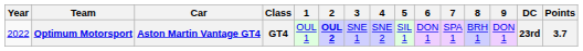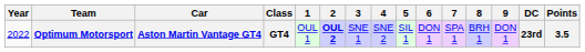 <table class="wikitable" style="text-align:center; font-size:85%">
 <tr>
 <th>Year</th>
 <th>Team</th>
 <th>Car</th>
 <th>Class</th>
 <th>1</th>
 <th>2</th>
 <th>3</th>
 <th>4</th>
 <th>5</th>
 <th>6</th>
 <th>7</th>
 <th>8</th>
 <th>9</th>
 <th>DC</th>
 <th>Points</th>
 </tr>
 <tr>
 <td><a href='#'>2022</a></td>
 <th nowrap><a href='#'>Optimum Motorsport</a></th>
 <th nowrap><a href='#'>Aston Martin Vantage GT4</a></th>
 <th>GT4</th>
 <td style="background:#DFFFDF;"><a href='#'>OUL<br>1</a><br></td>
 <td style="background:#CFCFFF;"><strong><a href='#'>OUL<br>2</a><br></strong></td>
 <td style="background:#CFCFFF;"><a href='#'>SNE<br>1</a><br></td>
 <td style="background:#CFCFFF;"><a href='#'>SNE<br>2</a><br></td>
 <td style="background:#DFFFDF;"><a href='#'>SIL<br>1</a><br></td>
 <td style="background:#EFCFFF;"><a href='#'>DON<br>1</a><br></td>
 <td style="background:#EFCFFF;"><a href='#'>SPA<br>1</a><br></td>
 <td style="background:#CFCFFF;"><a href='#'>BRH<br>1</a><br></td>
 <td style="background:#EFCFFF;"><a href='#'>DON<br>1</a><br></td>
 <th>23rd</th>
-<th>3.7</th>
+<th>3.5</th>
 </tr>
 </table>
